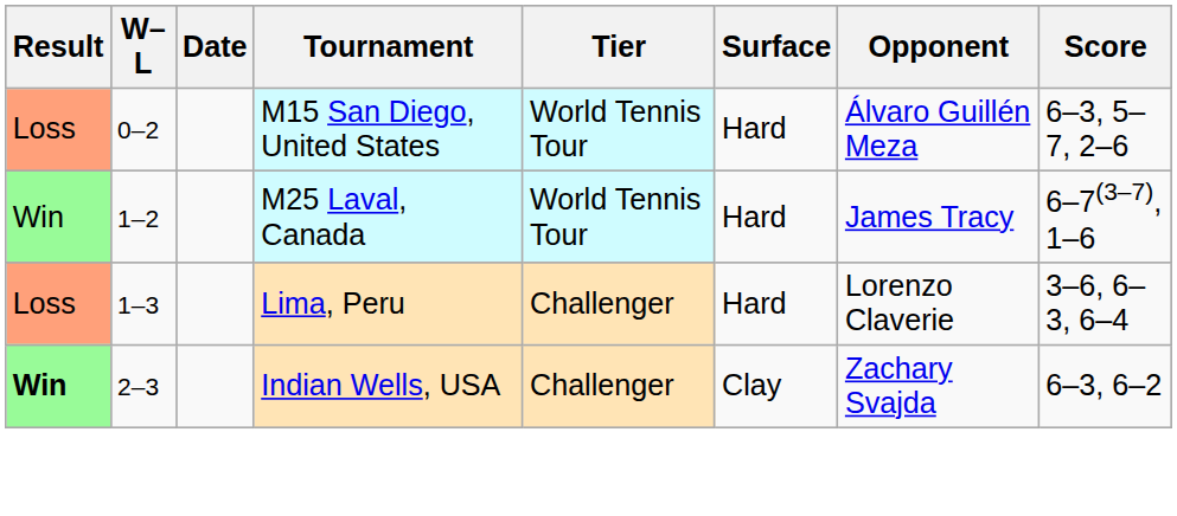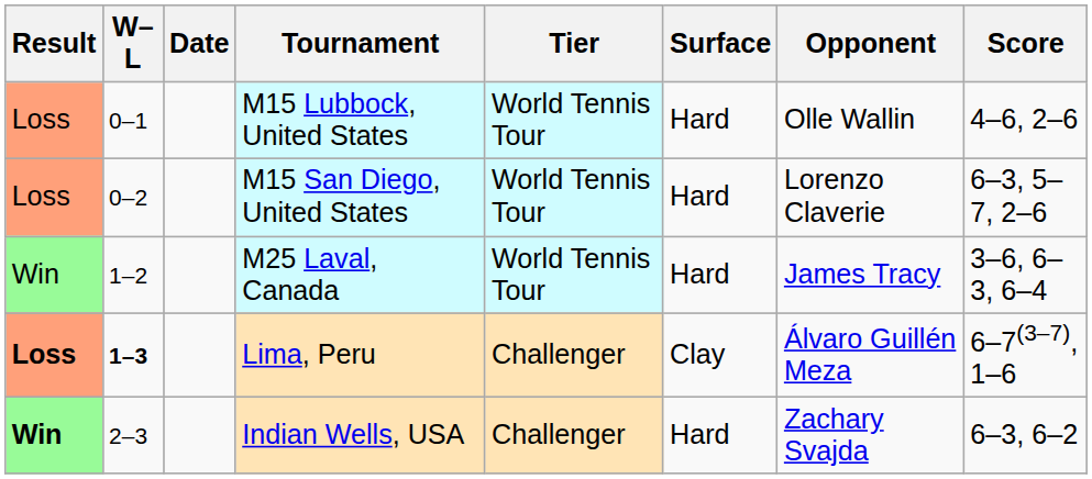 <table class="sortable wikitable" style=font-size:97%>
 <tr>
 <th>Result</th>
 <th class="unsortable">W–L</th>
 <th>Date</th>
 <th>Tournament</th>
 <th>Tier</th>
 <th>Surface</th>
 <th>Opponent</th>
 <th class="unsortable">Score</th>
 </tr>
 <tr>
 <td style="background:#ffa07a;">Loss</td>
+<td><small>0–1</small></td>
+<td></td>
+<td style="background:#cffcff;">M15 <a href='#'>Lubbock</a>, United States</td>
+<td style="background:#cffcff;">World Tennis Tour</td>
+<td>Hard</td>
+<td> Olle Wallin</td>
+<td>4–6, 2–6</td>
+</tr>
+<tr>
+<td style="background:#ffa07a;">Loss</td>
 <td><small>0–2</small></td>
 <td></td>
 <td style="background:#cffcff;">M15 <a href='#'>San Diego</a>, United States</td>
 <td style="background:#cffcff;">World Tennis Tour</td>
 <td>Hard</td>
-<td> <a href='#'>Álvaro Guillén Meza</a></td>
+<td> Lorenzo Claverie</td>
 <td>6–3, 5–7, 2–6</td>
 </tr>
 <tr>
 <td style="background:#98fb98;">Win</td>
 <td><small>1–2</small></td>
 <td></td>
 <td style="background:#cffcff;">M25 <a href='#'>Laval</a>, Canada</td>
 <td style="background:#cffcff;">World Tennis Tour</td>
 <td>Hard</td>
 <td> <a href='#'>James Tracy</a></td>
-<td>6–7<sup>(3–7)</sup>, 1–6</td>
+<td>3–6, 6–3, 6–4</td>
 </tr>
 <tr>
-<td bgcolor=FFA07A>Loss</td>
-<td><small>1–3</small></td>
+<td bgcolor=FFA07A><strong>Loss</strong></td>
+<td><strong><small>1–3</small></strong></td>
 <td><a href='#'></a></td>
 <td style="background:moccasin;"><a href='#'>Lima</a>, Peru</td>
 <td style="background:moccasin;">Challenger</td>
-<td>Hard</td>
-<td> Lorenzo Claverie</td>
-<td>3–6, 6–3, 6–4</td>
+<td>Clay</td>
+<td> <a href='#'>Álvaro Guillén Meza</a></td>
+<td>6–7<sup>(3–7)</sup>, 1–6</td>
 </tr>
 <tr>
 <td style="background:#98fb98;"><strong>Win</strong></td>
 <td><small>2–3</small></td>
 <td><a href='#'></a></td>
 <td style="background:moccasin;"><a href='#'>Indian Wells</a>, USA</td>
 <td style="background:moccasin;">Challenger</td>
-<td>Clay</td>
+<td>Hard</td>
 <td> <a href='#'>Zachary Svajda</a></td>
 <td>6–3, 6–2</td>
 </tr>
 </table>
